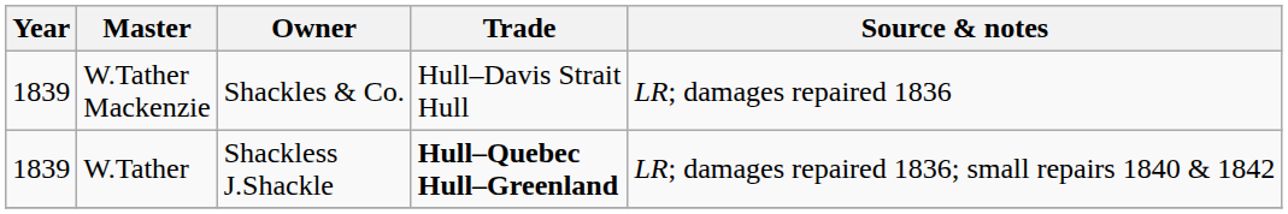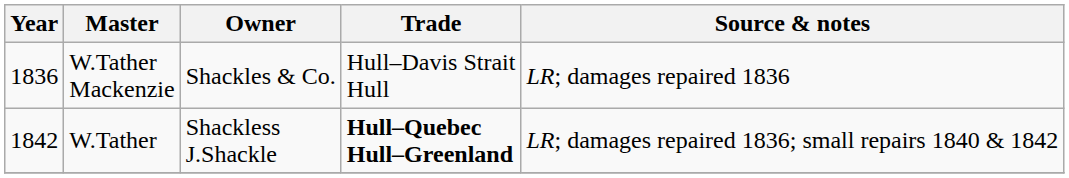 <table class="sortable wikitable">
 <tr>
 <th>Year</th>
 <th>Master</th>
 <th>Owner</th>
 <th>Trade</th>
 <th>Source & notes</th>
 </tr>
 <tr>
-<td>1839</td>
+<td>1836</td>
 <td>W.Tather<br>Mackenzie</td>
 <td>Shackles & Co.</td>
 <td>Hull–Davis Strait<br>Hull</td>
 <td><em>LR</em>; damages repaired 1836</td>
 </tr>
 <tr>
-<td>1839</td>
+<td>1842</td>
 <td>W.Tather</td>
 <td>Shackless<br>J.Shackle</td>
 <td><strong>Hull–Quebec<br>Hull–Greenland</strong></td>
 <td><em>LR</em>; damages repaired 1836; small repairs 1840 & 1842</td>
 </tr>
 <tr>
 </tr>
 </table>
